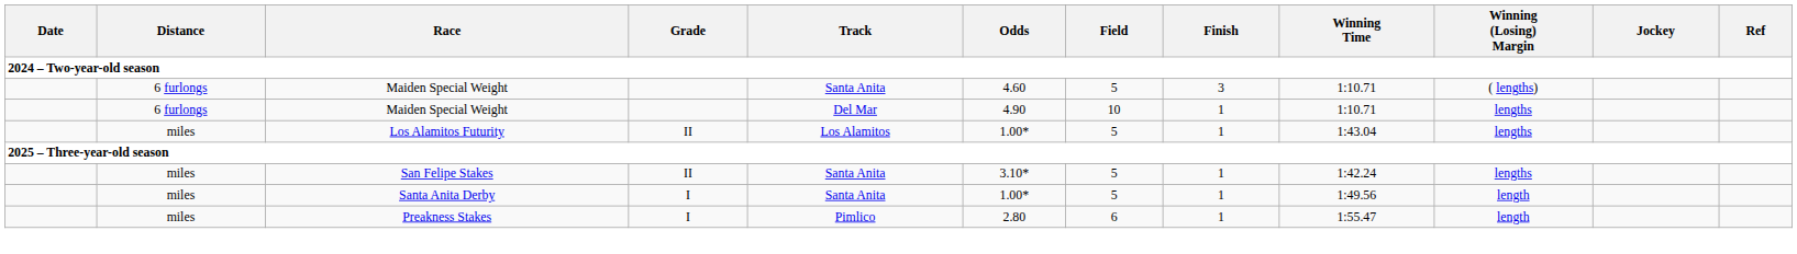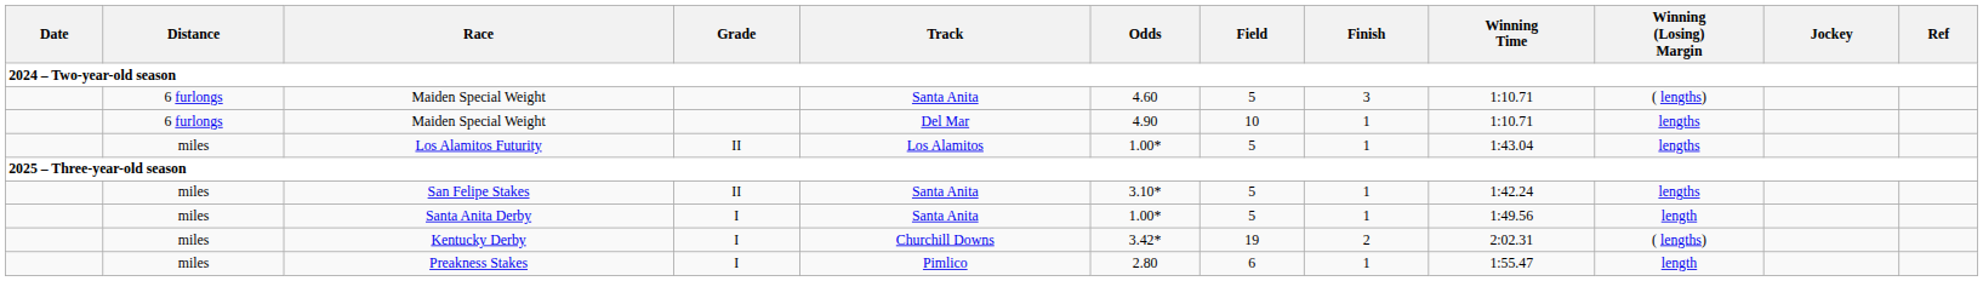 <table class = "wikitable sortable" style="text-align:center; width:100%; font-size:90%">
 <tr>
 <th scope="col">Date</th>
 <th scope="col">Distance</th>
 <th scope="col">Race</th>
 <th scope="col">Grade</th>
 <th scope="col">Track</th>
 <th scope="col">Odds</th>
 <th scope="col">Field</th>
 <th scope="col">Finish</th>
 <th scope="col">Winning<br>Time</th>
 <th scope="col">Winning<br>(Losing)<br>Margin</th>
 <th scope="col">Jockey</th>
 <th scope="col" class="unsortable">Ref</th>
 </tr>
 <tr style="background-color:white">
 <td align="left" colspan=12><strong>2024 – Two-year-old season</strong></td>
 </tr>
 <tr>
 <td></td>
 <td> 6 <a href='#'>furlongs</a></td>
 <td> Maiden Special Weight</td>
 <td></td>
 <td><a href='#'>Santa Anita</a></td>
 <td> 4.60</td>
 <td>5</td>
 <td>3</td>
 <td>1:10.71</td>
 <td> ( <a href='#'>lengths</a>)</td>
 <td></td>
 <td></td>
 </tr>
 <tr>
 <td></td>
 <td> 6 <a href='#'>furlongs</a></td>
 <td> Maiden Special Weight</td>
 <td></td>
 <td><a href='#'>Del Mar</a></td>
 <td> 4.90</td>
 <td>10</td>
 <td>1</td>
 <td>1:10.71</td>
 <td>   <a href='#'>lengths</a></td>
 <td></td>
 <td></td>
 </tr>
 <tr>
 <td></td>
 <td>  miles</td>
 <td><a href='#'>Los Alamitos Futurity</a></td>
 <td>II</td>
 <td><a href='#'>Los Alamitos</a></td>
 <td> 1.00*</td>
 <td>5</td>
 <td>1</td>
 <td>1:43.04</td>
 <td>  <a href='#'>lengths</a></td>
 <td></td>
 <td></td>
 </tr>
 <tr style="background-color:white">
 <td align="left" colspan=12><strong>2025 – Three-year-old season</strong></td>
 </tr>
 <tr>
 <td></td>
 <td>  miles</td>
 <td><a href='#'>San Felipe Stakes</a></td>
 <td>II</td>
 <td><a href='#'>Santa Anita</a></td>
 <td>  3.10*</td>
 <td>5</td>
 <td>1</td>
 <td>1:42.24</td>
 <td>  <a href='#'>lengths</a></td>
 <td></td>
 <td></td>
 </tr>
 <tr>
 <td></td>
 <td>  miles</td>
 <td><a href='#'>Santa Anita Derby</a></td>
 <td>I</td>
 <td><a href='#'>Santa Anita</a></td>
 <td>  1.00*</td>
 <td>5</td>
 <td>1</td>
 <td>1:49.56</td>
 <td>  <a href='#'>length</a></td>
 <td></td>
 <td></td>
 </tr>
 <tr>
 <td></td>
 <td>  miles</td>
+<td><a href='#'>Kentucky Derby</a></td>
+<td>I</td>
+<td><a href='#'>Churchill Downs</a></td>
+<td>  3.42*</td>
+<td>19</td>
+<td>2</td>
+<td>2:02.31</td>
+<td> ( <a href='#'>lengths</a>)</td>
+<td></td>
+<td></td>
+</tr>
+<tr>
+<td></td>
+<td>  miles</td>
 <td><a href='#'>Preakness Stakes</a></td>
 <td> I</td>
 <td><a href='#'>Pimlico</a></td>
 <td>  2.80</td>
 <td>6</td>
 <td>1</td>
 <td>1:55.47</td>
 <td>  <a href='#'>length</a></td>
 <td></td>
 <td></td>
 </tr>
 </table>
